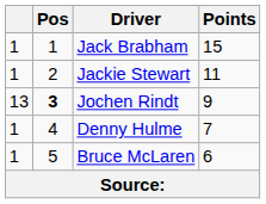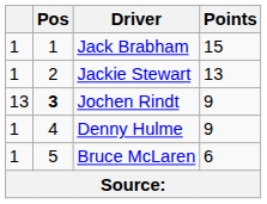 <table class="wikitable" style="font-size: 95%;">
 <tr>
 <th></th>
 <th>Pos</th>
 <th>Driver</th>
 <th>Points</th>
 </tr>
 <tr>
 <td align="left"> 1</td>
 <td align="center">1</td>
 <td> <a href='#'>Jack Brabham</a></td>
 <td align="left">15</td>
 </tr>
 <tr>
 <td align="left"> 1</td>
 <td align="center">2</td>
 <td> <a href='#'>Jackie Stewart</a></td>
-<td align="left">11</td>
+<td align="left">13</td>
 </tr>
 <tr>
 <td align="left"> 13</td>
 <td align="center"><strong>3</strong></td>
 <td> <a href='#'>Jochen Rindt</a></td>
 <td align="left">9</td>
 </tr>
 <tr>
 <td align="left"> 1</td>
 <td align="center">4</td>
 <td> <a href='#'>Denny Hulme</a></td>
-<td align="left">7</td>
+<td align="left">9</td>
 </tr>
 <tr>
 <td align="left"> 1</td>
 <td align="center">5</td>
 <td> <a href='#'>Bruce McLaren</a></td>
 <td align="left">6</td>
 </tr>
 <tr>
 <th colspan=4>Source: </th>
 </tr>
 </table>
